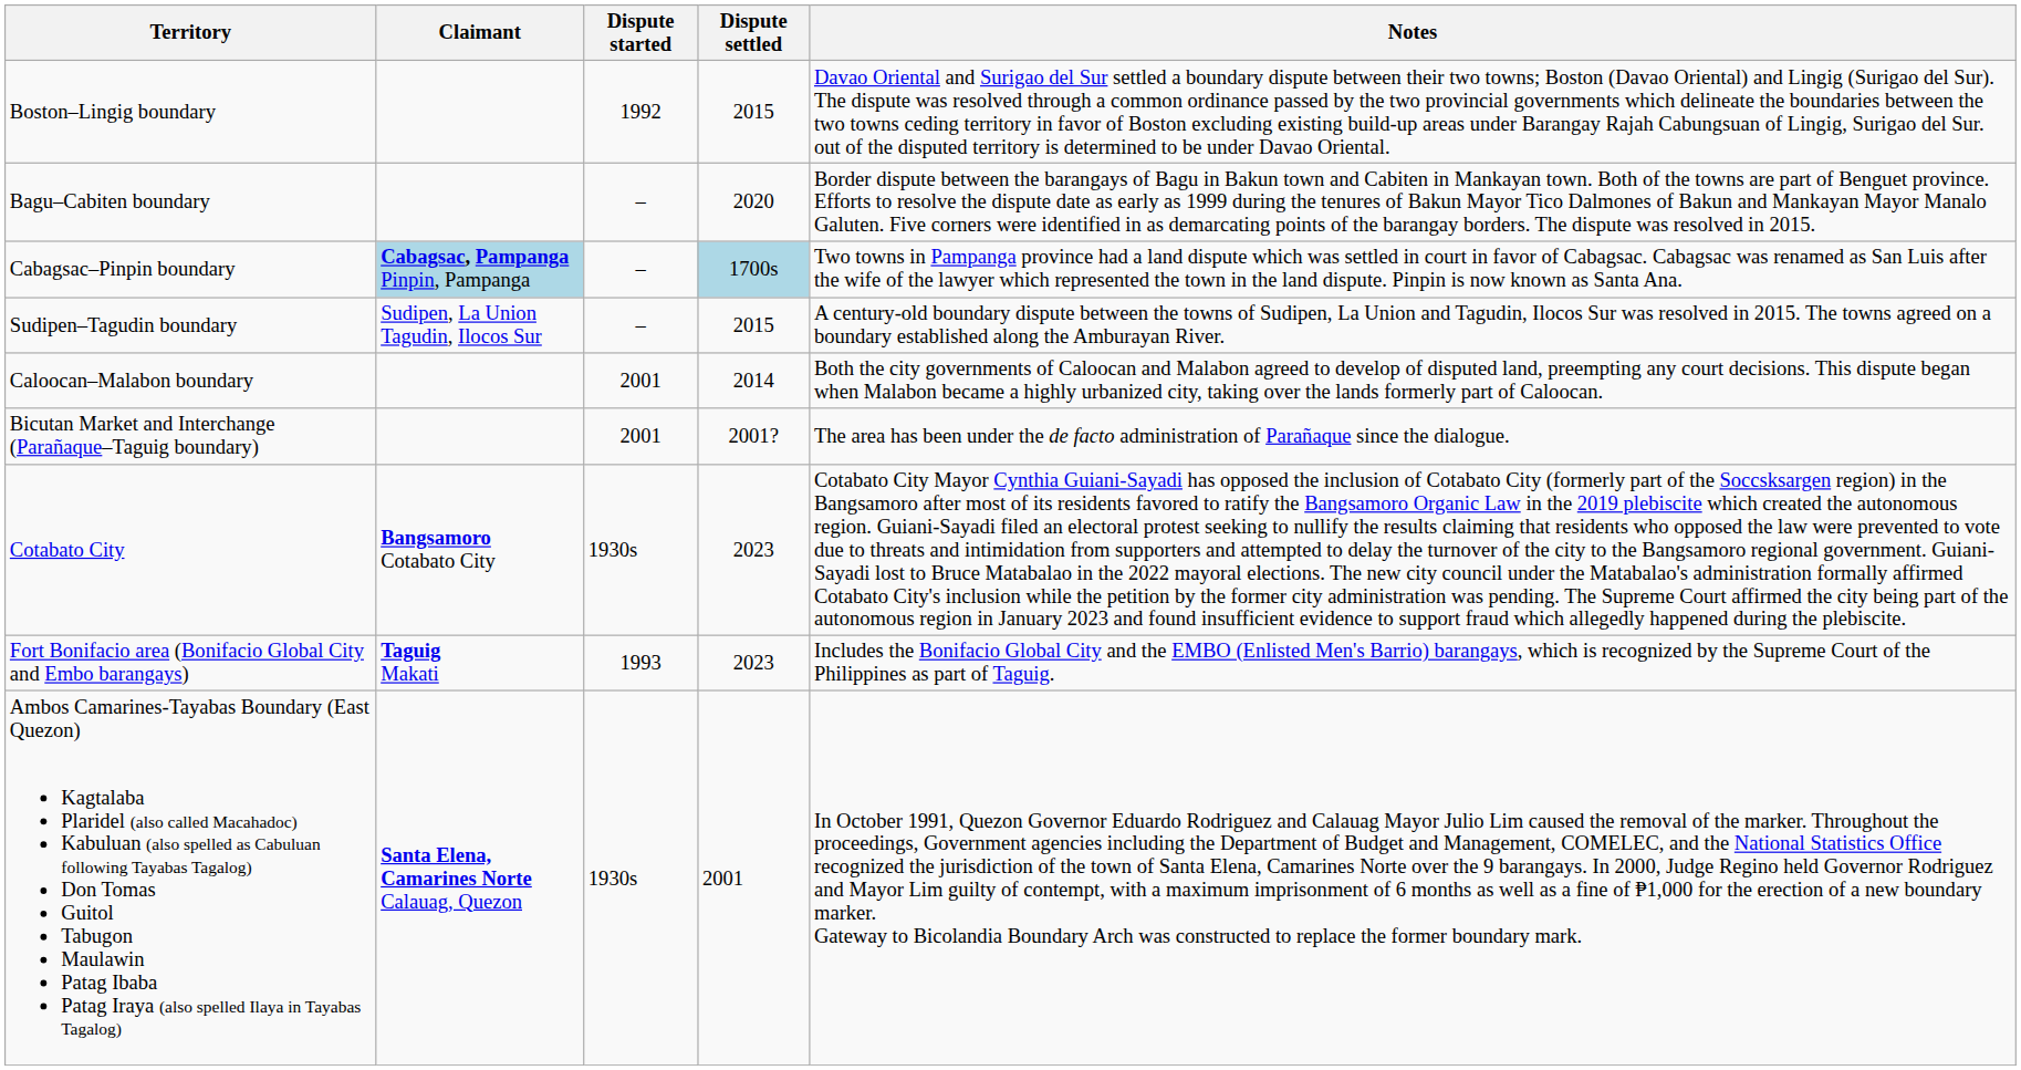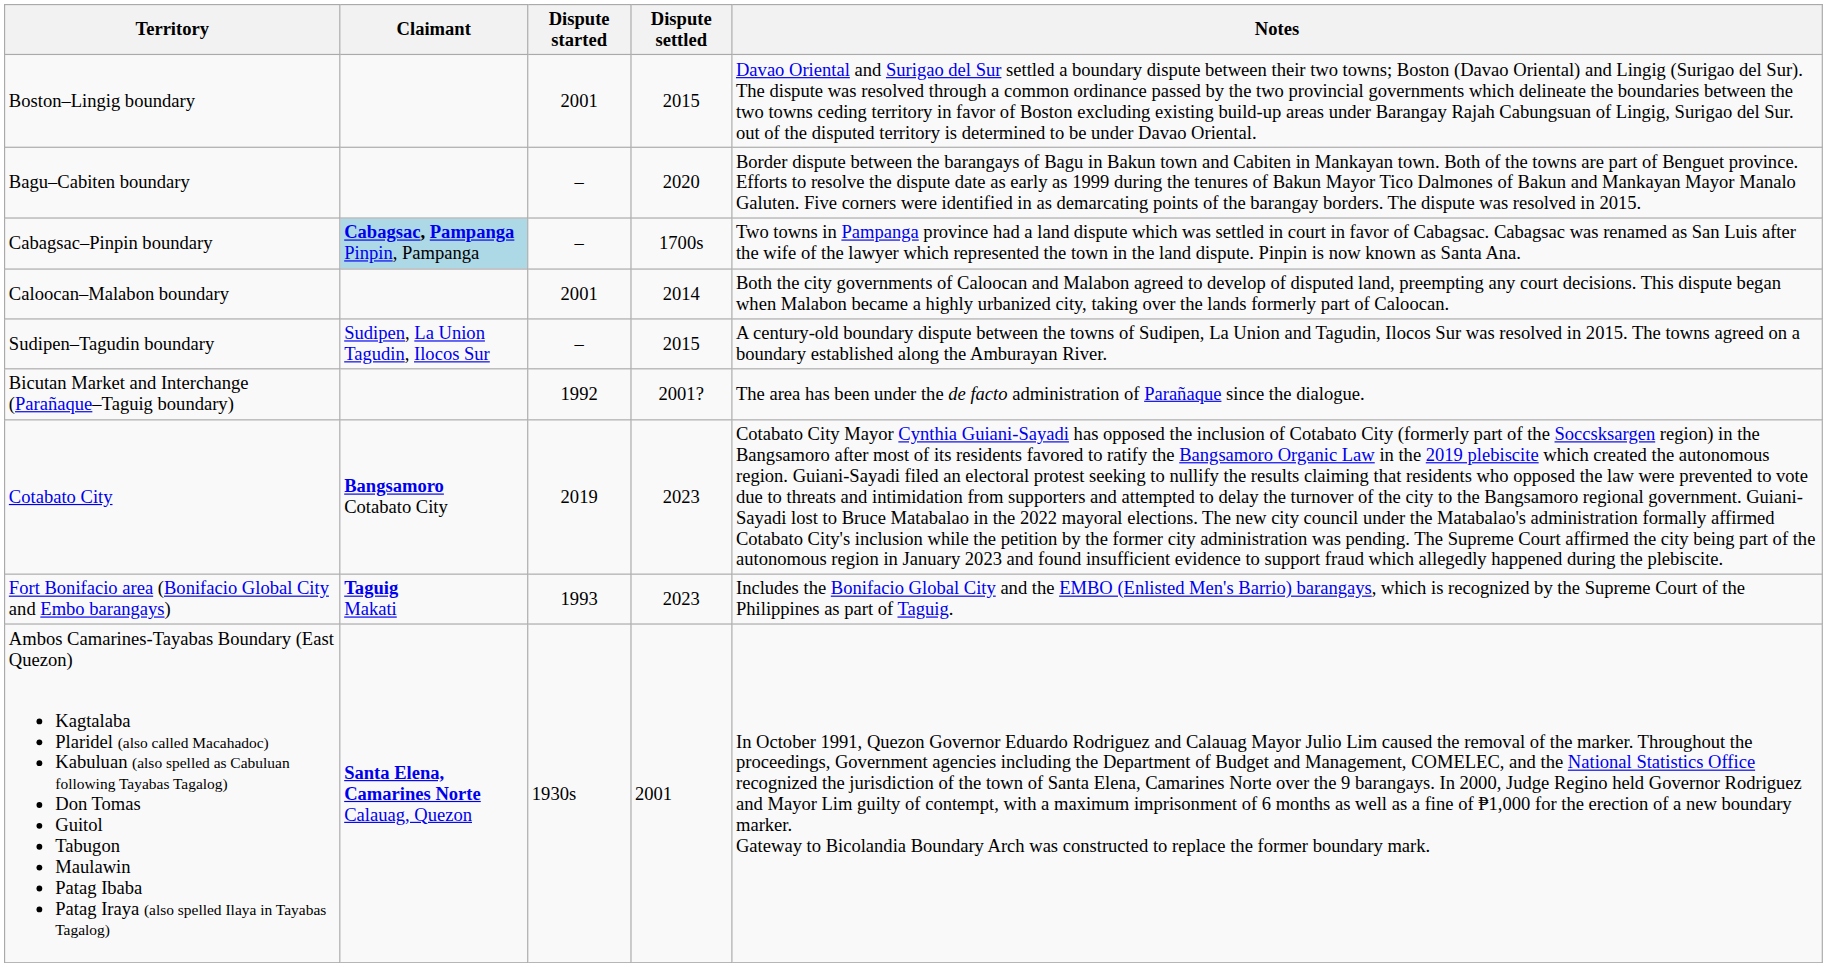 <table class="wikitable">
 <tr>
 <th>Territory</th>
 <th>Claimant</th>
 <th>Dispute started</th>
 <th>Dispute settled</th>
 <th width=60%>Notes</th>
 </tr>
 <tr>
 <td>Boston–Lingig boundary</td>
 <td><br></td>
-<td align=center>1992</td>
+<td align=center>2001</td>
 <td align=center>2015</td>
 <td><a href='#'>Davao Oriental</a> and <a href='#'>Surigao del Sur</a> settled a boundary dispute between their two towns; Boston (Davao Oriental) and Lingig (Surigao del Sur). The dispute was resolved through a common ordinance passed by the two provincial governments which delineate the boundaries between the two towns ceding territory in favor of Boston excluding existing build-up areas under Barangay Rajah Cabungsuan of Lingig, Surigao del Sur.  out of the  disputed territory is determined to be under Davao Oriental.</td>
 </tr>
 <tr>
 <td>Bagu–Cabiten boundary</td>
 <td><br></td>
 <td align=center>–</td>
 <td align=center>2020</td>
 <td>Border dispute between the barangays of Bagu in Bakun town and Cabiten in Mankayan town. Both of the towns are part of Benguet province. Efforts to resolve the dispute date as early as 1999 during the tenures of Bakun Mayor Tico Dalmones of Bakun and Mankayan Mayor Manalo Galuten. Five corners were identified in as demarcating points of the barangay borders. The dispute was resolved in 2015.</td>
 </tr>
 <tr>
 <td>Cabagsac–Pinpin boundary</td>
 <td style="background: lightblue;"><strong><a href='#'>Cabagsac</a>, <a href='#'>Pampanga</a></strong><br><a href='#'>Pinpin</a>, Pampanga</td>
 <td align=center>–</td>
-<td align=center style="background: lightblue;">1700s</td>
+<td align=center>1700s</td>
 <td>Two towns in <a href='#'>Pampanga</a> province had a land dispute which was settled in court in favor of Cabagsac. Cabagsac was renamed as San Luis after the wife of the lawyer which represented the town in the land dispute. Pinpin is now known as Santa Ana.</td>
+</tr>
+<tr>
+<td>Caloocan–Malabon boundary</td>
+<td><br></td>
+<td align=center>2001</td>
+<td align=center>2014</td>
+<td>Both the city governments of Caloocan and Malabon agreed to develop  of disputed land, preempting any court decisions. This dispute began when Malabon became a highly urbanized city, taking over the lands formerly part of Caloocan.</td>
 </tr>
 <tr>
 <td>Sudipen–Tagudin boundary</td>
 <td><a href='#'>Sudipen</a>, <a href='#'>La Union</a><br><a href='#'>Tagudin</a>, <a href='#'>Ilocos Sur</a></td>
 <td align=center>–</td>
 <td align=center>2015</td>
 <td>A century-old boundary dispute between the towns of Sudipen, La Union and Tagudin, Ilocos Sur was resolved in 2015. The towns agreed on a boundary established along the Amburayan River.</td>
 </tr>
 <tr>
-<td>Caloocan–Malabon boundary</td>
-<td><br></td>
-<td align=center>2001</td>
-<td align=center>2014</td>
-<td>Both the city governments of Caloocan and Malabon agreed to develop  of disputed land, preempting any court decisions. This dispute began when Malabon became a highly urbanized city, taking over the lands formerly part of Caloocan.</td>
-</tr>
-<tr>
 <td>Bicutan Market and Interchange<br>(<a href='#'>Parañaque</a>–Taguig boundary)</td>
 <td><br></td>
-<td align=center>2001</td>
+<td align=center>1992</td>
 <td align=center>2001?</td>
 <td>The area has been under the <em>de facto</em> administration of <a href='#'>Parañaque</a> since the dialogue.</td>
 </tr>
 <tr>
 <td><a href='#'>Cotabato City</a></td>
 <td><strong><a href='#'>Bangsamoro</a></strong><br>Cotabato City </td>
-<td>1930s</td>
+<td align=center>2019</td>
 <td align=center>2023</td>
 <td>Cotabato City Mayor <a href='#'>Cynthia Guiani-Sayadi</a> has opposed the inclusion of Cotabato City (formerly part of the <a href='#'>Soccsksargen</a> region) in the Bangsamoro after most of its residents favored to ratify the <a href='#'>Bangsamoro Organic Law</a> in the <a href='#'>2019 plebiscite</a> which created the autonomous region. Guiani-Sayadi filed an electoral protest seeking to nullify the results claiming that residents who opposed the law were prevented to vote due to threats and intimidation from supporters and attempted to delay the turnover of the city to the Bangsamoro regional government. Guiani-Sayadi lost to Bruce Matabalao in the 2022 mayoral elections. The new city council under the Matabalao's administration formally affirmed Cotabato City's inclusion while the petition by the former city administration was pending. The Supreme Court affirmed the city being part of the autonomous region in January 2023 and found insufficient evidence to support fraud which allegedly happened during the plebiscite.</td>
 </tr>
 <tr>
 <td><a href='#'>Fort Bonifacio area</a> (<a href='#'>Bonifacio Global City</a> and <a href='#'>Embo barangays</a>)</td>
 <td><strong><a href='#'>Taguig</a></strong><br><a href='#'>Makati</a></td>
 <td align=center>1993</td>
 <td align=center>2023</td>
 <td>Includes the <a href='#'>Bonifacio Global City</a> and the <a href='#'>EMBO (Enlisted Men's Barrio) barangays</a>, which is recognized by the Supreme Court of the Philippines as part of <a href='#'>Taguig</a>.</td>
 </tr>
 <tr>
 <td>Ambos Camarines-Tayabas Boundary (East Quezon) <br><br><ul><li>Kagtalaba</li><li>Plaridel <small>(also called Macahadoc)</small></li><li>Kabuluan <small>(also spelled as Cabuluan following Tayabas Tagalog)</small></li><li>Don Tomas</li><li>Guitol</li><li>Tabugon</li><li>Maulawin</li><li>Patag Ibaba</li><li>Patag Iraya <small>(also spelled Ilaya in Tayabas Tagalog)</small></li></ul></td>
 <td><strong><a href='#'>Santa Elena, Camarines Norte</a></strong> <br> <a href='#'>Calauag, Quezon</a></td>
 <td>1930s</td>
 <td>2001</td>
 <td>In October 1991, Quezon Governor Eduardo Rodriguez and Calauag Mayor Julio Lim caused the removal of the marker. Throughout the proceedings, Government agencies including the Department of Budget and Management, COMELEC, and the <a href='#'>National Statistics Office</a> recognized the jurisdiction of the town of Santa Elena, Camarines Norte over the 9 barangays. In 2000, Judge Regino held Governor Rodriguez and Mayor Lim guilty of contempt, with a maximum imprisonment of 6 months as well as a fine of ₱1,000 for the erection of a new boundary marker. <br> Gateway to Bicolandia Boundary Arch was constructed to replace the former boundary mark.</td>
 </tr>
 </table>
